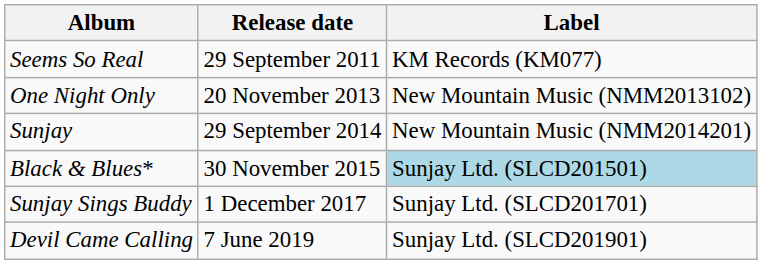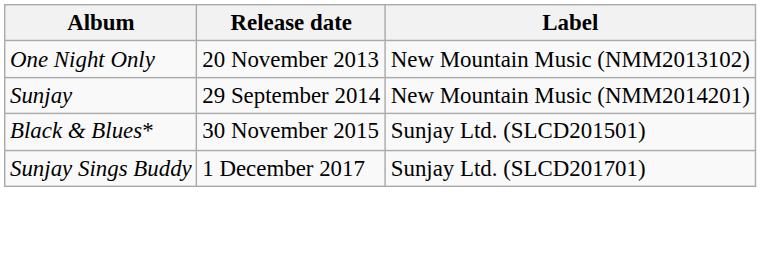 <table class="wikitable">
 <tr>
 <th>Album</th>
 <th>Release date</th>
 <th>Label</th>
-</tr>
-<tr>
-<td><em>Seems So Real</em></td>
-<td>29 September 2011</td>
-<td>KM Records (KM077)</td>
 </tr>
 <tr>
 <td><em>One Night Only</em></td>
 <td>20 November 2013</td>
 <td>New Mountain Music (NMM2013102)</td>
 </tr>
 <tr>
 <td><em>Sunjay</em></td>
 <td>29 September 2014</td>
 <td>New Mountain Music (NMM2014201)</td>
 </tr>
 <tr>
 <td><em>Black & Blues</em>*</td>
 <td>30 November 2015</td>
-<td style="background: lightblue;">Sunjay Ltd. (SLCD201501)</td>
+<td>Sunjay Ltd. (SLCD201501)</td>
 </tr>
 <tr>
 <td><em>Sunjay Sings Buddy</em></td>
 <td>1 December 2017</td>
 <td>Sunjay Ltd. (SLCD201701)</td>
 </tr>
-<tr>
-<td><em>Devil Came Calling</em></td>
-<td>7 June 2019</td>
-<td>Sunjay Ltd. (SLCD201901)</td>
-</tr>
 </table>
